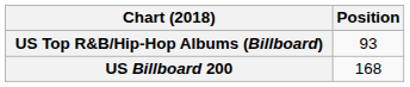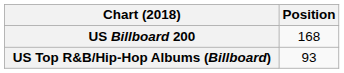 <table class="wikitable sortable plainrowheaders">
 <tr>
 <th scope="col" style="width:20em;">Chart (2018)</th>
 <th scope="col">Position</th>
 </tr>
 <tr>
+<th scope="row">US <em>Billboard</em> 200</th>
+<td align="center">168</td>
+</tr>
+<tr>
 <th scope="row">US Top R&B/Hip-Hop Albums (<em>Billboard</em>)</th>
 <td align="center">93</td>
 </tr>
-<tr>
-<th scope="row">US <em>Billboard</em> 200</th>
-<td align="center">168</td>
-</tr>
 </table>
